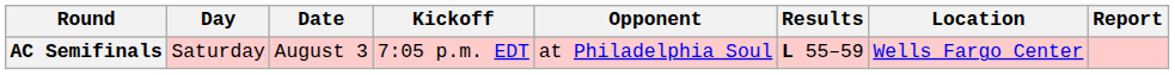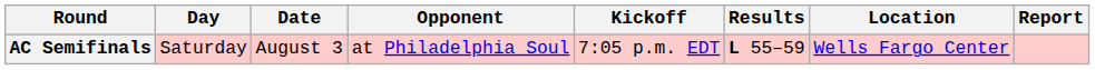 <table class="wikitable" style="font-size: 95%;">
 <tr>
 <th>Round</th>
 <th>Day</th>
 <th>Date</th>
+<th>Opponent</th>
 <th>Kickoff</th>
-<th>Opponent</th>
 <th>Results</th>
 <th>Location</th>
 <th>Report</th>
 </tr>
 <tr style= background:#ffcccc>
 <th align="center">AC Semifinals</th>
 <td align="center">Saturday</td>
 <td align="center">August 3</td>
+<td align="center">at <a href='#'>Philadelphia Soul</a></td>
 <td align="center">7:05 p.m. <a href='#'>EDT</a></td>
-<td align="center">at <a href='#'>Philadelphia Soul</a></td>
 <td align="center"><strong>L</strong> 55–59</td>
 <td align="center"><a href='#'>Wells Fargo Center</a></td>
 <td align="center"></td>
 </tr>
 </table>
